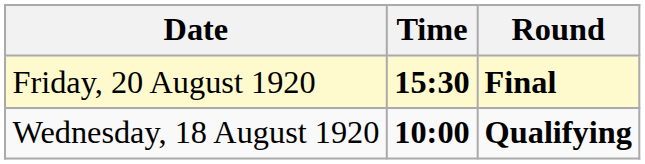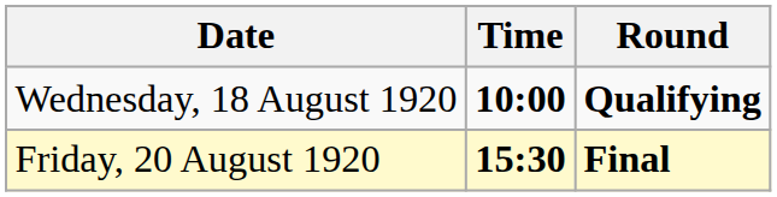 <table class="wikitable">
 <tr>
 <th>Date</th>
 <th>Time</th>
 <th>Round</th>
 </tr>
+<tr>
+<td>Wednesday, 18 August 1920</td>
+<td><strong>10:00</strong></td>
+<td><strong>Qualifying</strong></td>
+</tr>
 <tr style=background:lemonchiffon>
 <td>Friday, 20 August 1920</td>
 <td><strong>15:30</strong></td>
 <td><strong>Final</strong></td>
 </tr>
-<tr>
-<td>Wednesday, 18 August 1920</td>
-<td><strong>10:00</strong></td>
-<td><strong>Qualifying</strong></td>
-</tr>
 </table>
